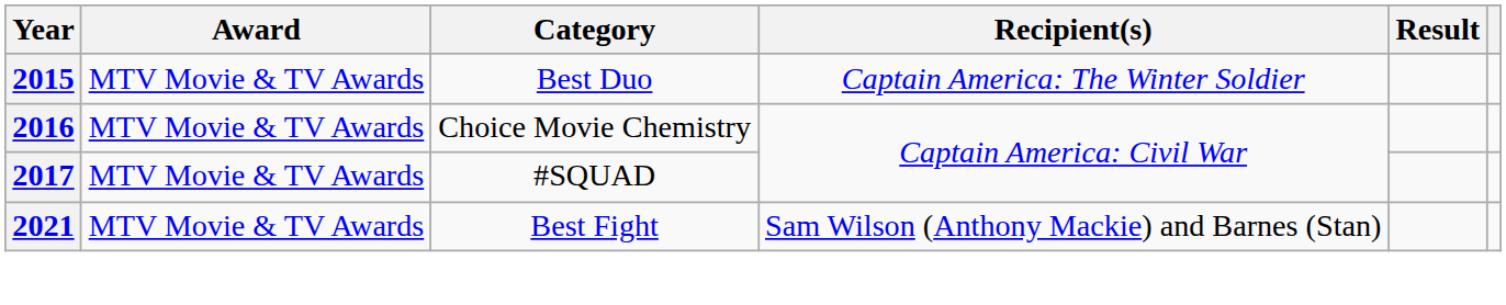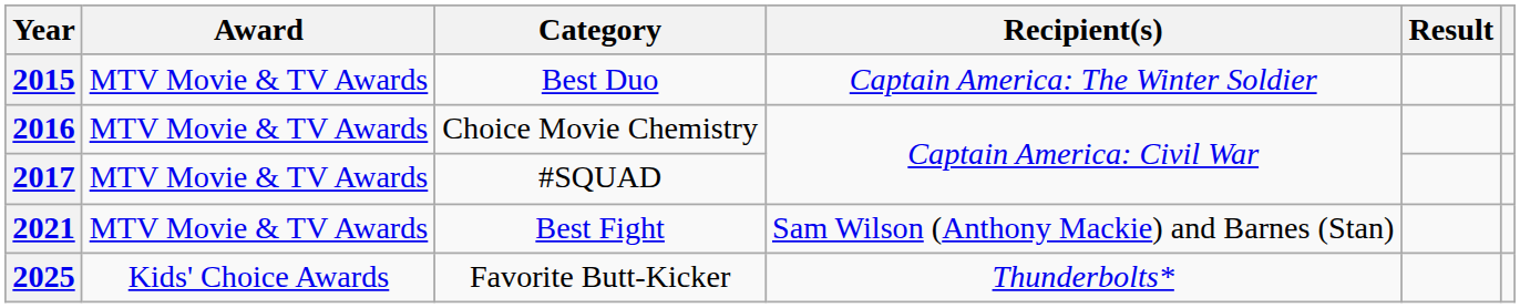 <table class="wikitable sortable plainrowheaders" style="text-align: center;">
 <tr>
 <th>Year</th>
 <th>Award</th>
 <th>Category</th>
 <th>Recipient(s)</th>
 <th>Result</th>
 <th></th>
 </tr>
 <tr>
 <th scope="row"><a href='#'>2015</a></th>
 <td><a href='#'>MTV Movie & TV Awards</a></td>
 <td><a href='#'>Best Duo</a></td>
 <td><em><a href='#'>Captain America: The Winter Soldier</a></em></td>
 <td></td>
 <td></td>
 </tr>
 <tr>
 <th scope="row"><a href='#'>2016</a></th>
 <td><a href='#'>MTV Movie & TV Awards</a></td>
 <td>Choice Movie Chemistry</td>
 <td rowspan="2"><em><a href='#'>Captain America: Civil War</a></em></td>
 <td></td>
 <td></td>
 </tr>
 <tr>
 <th scope="row"><a href='#'>2017</a></th>
 <td><a href='#'>MTV Movie & TV Awards</a></td>
 <td>#SQUAD</td>
 <td></td>
 <td></td>
 </tr>
 <tr>
 <th scope="row"><a href='#'>2021</a></th>
 <td><a href='#'>MTV Movie & TV Awards</a></td>
 <td><a href='#'>Best Fight</a> </td>
 <td><a href='#'>Sam Wilson</a> (<a href='#'>Anthony Mackie</a>) and Barnes (Stan) </td>
 <td></td>
 <td></td>
 </tr>
+<tr>
+<th scope="row"><a href='#'>2025</a></th>
+<td><a href='#'>Kids' Choice Awards</a></td>
+<td>Favorite Butt-Kicker</td>
+<td><em><a href='#'>Thunderbolts*</a></em></td>
+<td></td>
+<td></td>
+</tr>
 </table>
